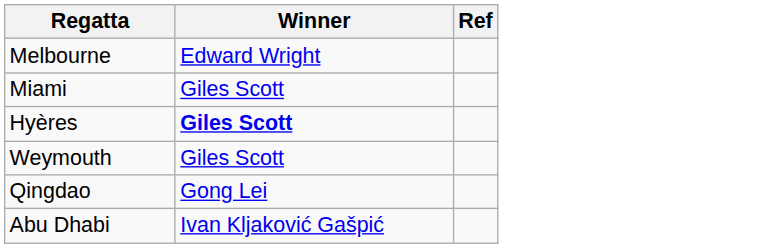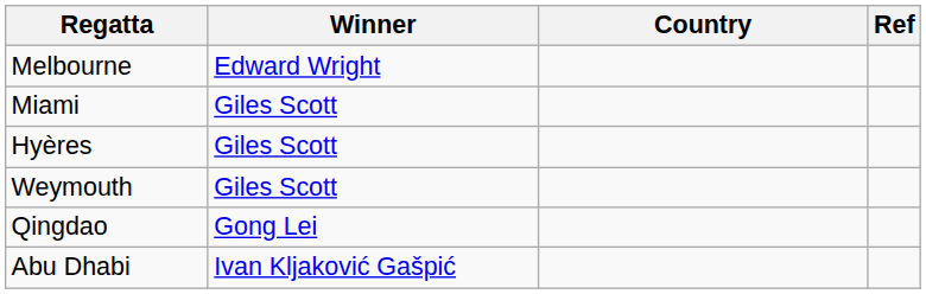 <table class="wikitable">
 <tr>
 <th width=120>Regatta</th>
 <th width=200px>Winner</th>
+<th width=200px>Country</th>
 <th>Ref</th>
 </tr>
 <tr>
 <td>Melbourne</td>
 <td><a href='#'>Edward Wright</a></td>
 <td></td>
+<td></td>
 </tr>
 <tr>
 <td>Miami</td>
 <td><a href='#'>Giles Scott</a></td>
 <td></td>
+<td></td>
 </tr>
 <tr>
 <td>Hyères</td>
-<td><strong><a href='#'>Giles Scott</a></strong></td>
+<td><a href='#'>Giles Scott</a></td>
+<td></td>
 <td></td>
 </tr>
 <tr>
 <td>Weymouth</td>
 <td><a href='#'>Giles Scott</a></td>
 <td></td>
+<td></td>
 </tr>
 <tr>
 <td>Qingdao</td>
 <td><a href='#'>Gong Lei</a></td>
+<td></td>
 <td></td>
 </tr>
 <tr>
 <td>Abu Dhabi</td>
 <td><a href='#'>Ivan Kljaković Gašpić</a></td>
 <td></td>
+<td></td>
 </tr>
 </table>
